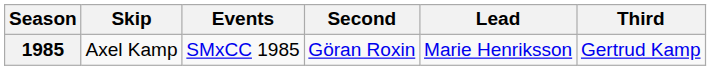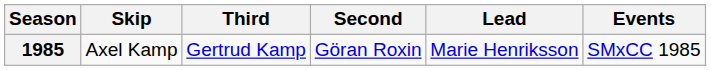 <table class="wikitable">
 <tr>
 <th scope="col">Season</th>
 <th scope="col">Skip</th>
-<th scope="col">Events</th>
+<th scope="col">Third</th>
 <th scope="col">Second</th>
 <th scope="col">Lead</th>
-<th scope="col">Third</th>
+<th scope="col">Events</th>
 </tr>
 <tr>
 <th scope="row">1985</th>
 <td>Axel Kamp</td>
-<td><a href='#'>SMxCC</a> 1985 </td>
+<td><a href='#'>Gertrud Kamp</a></td>
 <td><a href='#'>Göran Roxin</a></td>
 <td><a href='#'>Marie Henriksson</a></td>
-<td><a href='#'>Gertrud Kamp</a></td>
+<td><a href='#'>SMxCC</a> 1985 </td>
 </tr>
 </table>
